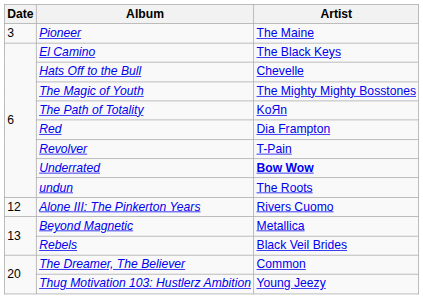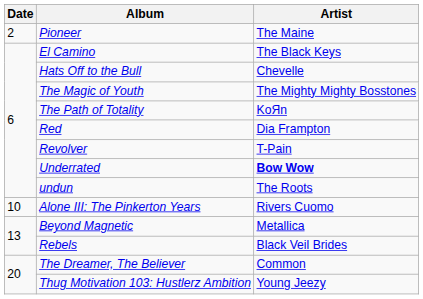 <table class="wikitable">
 <tr>
 <th>Date</th>
 <th>Album</th>
 <th>Artist</th>
 </tr>
 <tr>
-<td>3</td>
+<td>2</td>
 <td><em><a href='#'>Pioneer</a></em></td>
 <td><a href='#'>The Maine</a></td>
 </tr>
 <tr>
 <td rowspan="8">6</td>
 <td><em><a href='#'>El Camino</a></em></td>
 <td><a href='#'>The Black Keys</a></td>
 </tr>
 <tr>
 <td><em><a href='#'>Hats Off to the Bull</a></em></td>
 <td><a href='#'>Chevelle</a></td>
 </tr>
 <tr>
 <td><em><a href='#'>The Magic of Youth</a></em></td>
 <td><a href='#'>The Mighty Mighty Bosstones</a></td>
 </tr>
 <tr>
 <td><em><a href='#'>The Path of Totality</a></em></td>
 <td><a href='#'>KoЯn</a></td>
 </tr>
 <tr>
 <td><em><a href='#'>Red</a></em></td>
 <td><a href='#'>Dia Frampton</a></td>
 </tr>
 <tr>
 <td><em><a href='#'>Revolver</a></em></td>
 <td><a href='#'>T-Pain</a></td>
 </tr>
 <tr>
 <td><em><a href='#'>Underrated</a></em></td>
 <td><strong><a href='#'>Bow Wow</a></strong></td>
 </tr>
 <tr>
 <td><em><a href='#'>undun</a></em></td>
 <td><a href='#'>The Roots</a></td>
 </tr>
 <tr>
-<td>12</td>
+<td>10</td>
 <td><em><a href='#'>Alone III: The Pinkerton Years</a></em></td>
 <td><a href='#'>Rivers Cuomo</a></td>
 </tr>
 <tr>
 <td rowspan="2">13</td>
 <td><em><a href='#'>Beyond Magnetic</a></em></td>
 <td><a href='#'>Metallica</a></td>
 </tr>
 <tr>
 <td><em><a href='#'>Rebels</a></em></td>
 <td><a href='#'>Black Veil Brides</a></td>
 </tr>
 <tr>
 <td rowspan="2">20</td>
 <td><em><a href='#'>The Dreamer, The Believer</a></em></td>
 <td><a href='#'>Common</a></td>
 </tr>
 <tr>
 <td><em><a href='#'>Thug Motivation 103: Hustlerz Ambition</a></em></td>
 <td><a href='#'>Young Jeezy</a></td>
 </tr>
 </table>
